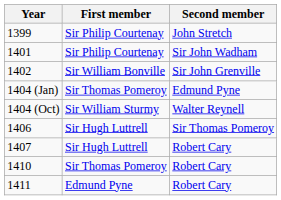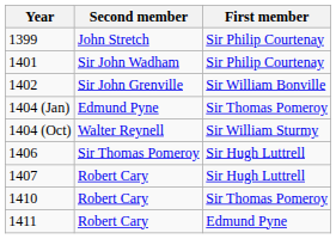 <table class="wikitable">
 <tr>
 <th>Year</th>
+<th>Second member</th>
 <th>First member</th>
-<th>Second member</th>
 </tr>
 <tr>
 <td>1399</td>
+<td><a href='#'>John Stretch</a></td>
 <td><a href='#'>Sir Philip Courtenay</a></td>
-<td><a href='#'>John Stretch</a></td>
 </tr>
 <tr>
 <td>1401</td>
+<td><a href='#'>Sir John Wadham</a></td>
 <td><a href='#'>Sir Philip Courtenay</a></td>
-<td><a href='#'>Sir John Wadham</a></td>
 </tr>
 <tr>
 <td>1402</td>
+<td><a href='#'>Sir John Grenville</a></td>
 <td><a href='#'>Sir William Bonville</a></td>
-<td><a href='#'>Sir John Grenville</a></td>
 </tr>
 <tr>
 <td>1404 (Jan)</td>
+<td><a href='#'>Edmund Pyne</a></td>
 <td><a href='#'>Sir Thomas Pomeroy</a></td>
-<td><a href='#'>Edmund Pyne</a></td>
 </tr>
 <tr>
 <td>1404 (Oct)</td>
+<td><a href='#'>Walter Reynell</a></td>
 <td><a href='#'>Sir William Sturmy</a></td>
-<td><a href='#'>Walter Reynell</a></td>
 </tr>
 <tr>
 <td>1406</td>
+<td><a href='#'>Sir Thomas Pomeroy</a></td>
 <td><a href='#'>Sir Hugh Luttrell</a></td>
+</tr>
+<tr>
+<td>1407</td>
+<td><a href='#'>Robert Cary</a></td>
+<td><a href='#'>Sir Hugh Luttrell</a></td>
+</tr>
+<tr>
+<td>1410</td>
+<td><a href='#'>Robert Cary</a></td>
 <td><a href='#'>Sir Thomas Pomeroy</a></td>
 </tr>
 <tr>
-<td>1407</td>
-<td><a href='#'>Sir Hugh Luttrell</a></td>
+<td>1411</td>
 <td><a href='#'>Robert Cary</a></td>
-</tr>
-<tr>
-<td>1410</td>
-<td><a href='#'>Sir Thomas Pomeroy</a></td>
-<td><a href='#'>Robert Cary</a></td>
-</tr>
-<tr>
-<td>1411</td>
 <td><a href='#'>Edmund Pyne</a></td>
-<td><a href='#'>Robert Cary</a></td>
 </tr>
 </table>
